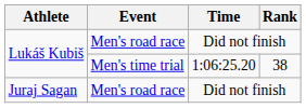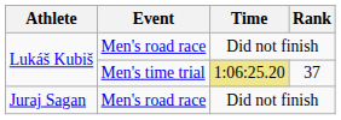 <table class="wikitable" style="font-size:90%">
 <tr>
 <th>Athlete</th>
 <th>Event</th>
 <th>Time</th>
 <th>Rank</th>
 </tr>
 <tr align=center>
 <td align=left rowspan=2><a href='#'>Lukáš Kubiš</a></td>
 <td align=left><a href='#'>Men's road race</a></td>
 <td colspan=2>Did not finish</td>
 </tr>
 <tr align=center>
 <td align=left><a href='#'>Men's time trial</a></td>
-<td>1:06:25.20</td>
-<td>38</td>
+<td style="background: khaki;">1:06:25.20</td>
+<td>37</td>
 </tr>
 <tr align=center>
 <td align=left><a href='#'>Juraj Sagan</a></td>
 <td align=left><a href='#'>Men's road race</a></td>
 <td colspan=2>Did not finish</td>
 </tr>
 </table>
